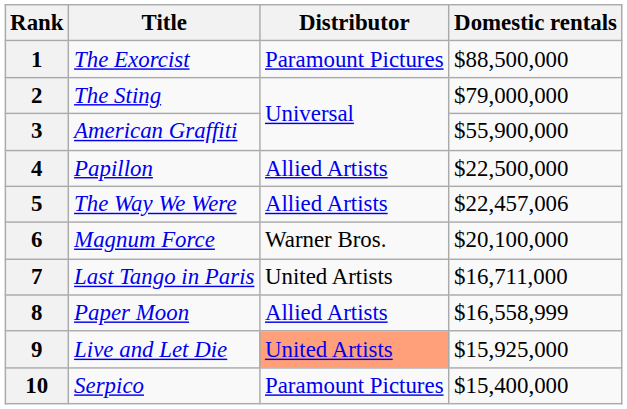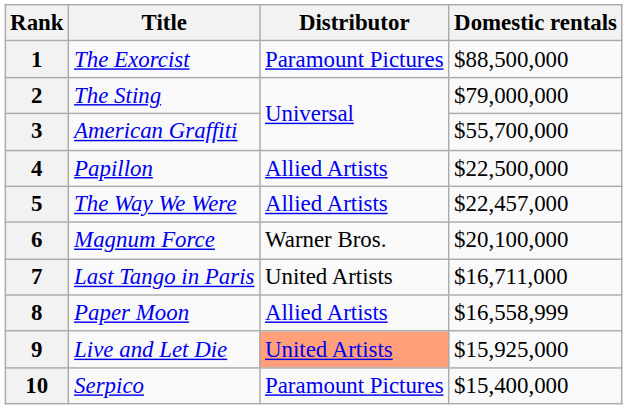 <table class="wikitable sortable" style="margin:auto; margin:auto;">
 <tr>
 <th>Rank</th>
 <th>Title</th>
 <th>Distributor</th>
 <th>Domestic rentals</th>
 </tr>
 <tr>
 <th style="text-align:center;">1</th>
 <td><em><a href='#'>The Exorcist</a></em></td>
 <td><a href='#'>Paramount Pictures</a></td>
 <td>$88,500,000</td>
 </tr>
 <tr>
 <th style="text-align:center;">2</th>
 <td><em><a href='#'>The Sting</a></em></td>
 <td rowspan="2"><a href='#'>Universal</a></td>
 <td>$79,000,000</td>
 </tr>
 <tr>
 <th style="text-align:center;">3</th>
 <td><em><a href='#'>American Graffiti</a></em></td>
-<td>$55,900,000</td>
+<td>$55,700,000</td>
 </tr>
 <tr>
 <th style="text-align:center;">4</th>
 <td><em><a href='#'>Papillon</a></em></td>
 <td><a href='#'>Allied Artists</a></td>
 <td>$22,500,000</td>
 </tr>
 <tr>
 <th style="text-align:center;">5</th>
 <td><em><a href='#'>The Way We Were</a></em></td>
 <td><a href='#'>Allied Artists</a></td>
-<td>$22,457,006</td>
+<td>$22,457,000</td>
 </tr>
 <tr>
 <th style="text-align:center;">6</th>
 <td><em><a href='#'>Magnum Force</a></em></td>
 <td>Warner Bros.</td>
 <td>$20,100,000</td>
 </tr>
 <tr>
 <th style="text-align:center;">7</th>
 <td><em><a href='#'>Last Tango in Paris</a></em></td>
 <td>United Artists</td>
 <td>$16,711,000</td>
 </tr>
 <tr>
 <th style="text-align:center;">8</th>
 <td><em><a href='#'>Paper Moon</a></em></td>
 <td><a href='#'>Allied Artists</a></td>
 <td>$16,558,999</td>
 </tr>
 <tr>
 <th style="text-align:center;">9</th>
 <td><em><a href='#'>Live and Let Die</a></em></td>
 <td style="background: lightsalmon;"><a href='#'>United Artists</a></td>
 <td>$15,925,000</td>
 </tr>
 <tr>
 <th style="text-align:center;">10</th>
 <td><em><a href='#'>Serpico</a></em></td>
 <td><a href='#'>Paramount Pictures</a></td>
 <td>$15,400,000</td>
 </tr>
 </table>
